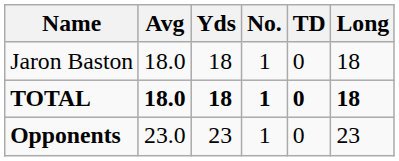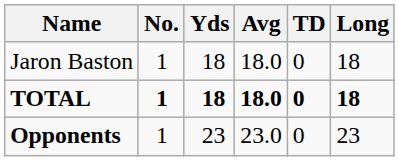 <table class="wikitable" style="white-space:nowrap;">
 <tr>
 <th>Name</th>
+<th>No.</th>
+<th>Yds</th>
 <th>Avg</th>
-<th>Yds</th>
-<th>No.</th>
 <th>TD</th>
 <th>Long</th>
 </tr>
 <tr>
 <td>Jaron Baston</td>
+<td>  1</td>
+<td>  18</td>
 <td>18.0</td>
-<td>  18</td>
-<td>  1</td>
 <td>0</td>
 <td>18</td>
 </tr>
 <tr>
 <td><strong>TOTAL</strong></td>
+<td>  <strong>1</strong></td>
+<td>  <strong>18</strong></td>
 <td><strong>18.0</strong></td>
-<td>  <strong>18</strong></td>
-<td>  <strong>1</strong></td>
 <td><strong>0</strong></td>
 <td><strong>18</strong></td>
 </tr>
 <tr>
 <td><strong>Opponents</strong></td>
+<td>  1</td>
+<td>  23</td>
 <td>23.0</td>
-<td>  23</td>
-<td>  1</td>
 <td>0</td>
 <td>23</td>
 </tr>
 </table>
